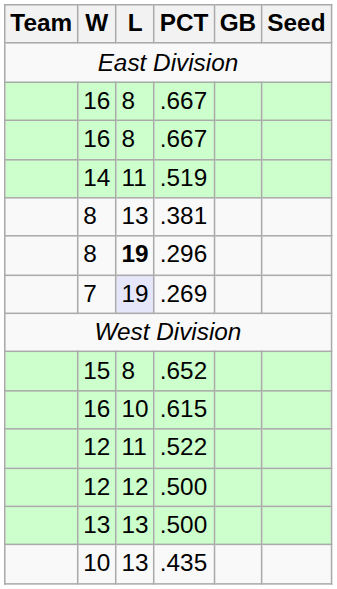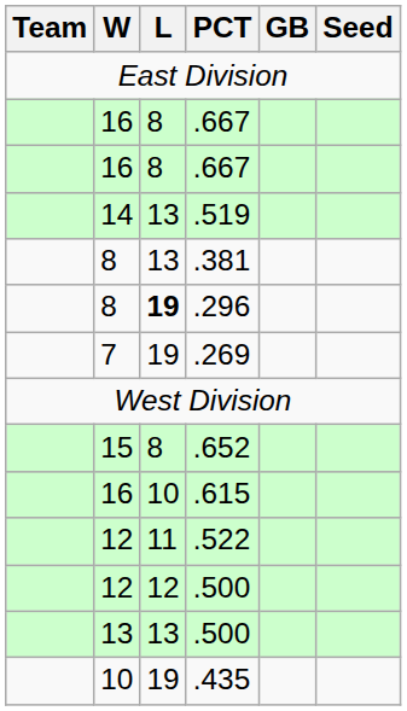 <table class=wikitable>
 <tr>
 <th>Team</th>
 <th>W</th>
 <th>L</th>
 <th>PCT</th>
 <th>GB</th>
 <th>Seed</th>
 </tr>
 <tr>
 <td colspan=6 align=center><em>East Division</em></td>
 </tr>
 <tr bgcolor=#ccffcc>
 <td></td>
 <td>16</td>
 <td>8</td>
 <td>.667</td>
 <td></td>
 <td></td>
 </tr>
 <tr bgcolor=#ccffcc>
 <td></td>
 <td>16</td>
 <td>8</td>
 <td>.667</td>
 <td></td>
 <td></td>
 </tr>
 <tr bgcolor=#ccffcc>
 <td></td>
 <td>14</td>
-<td>11</td>
+<td>13</td>
 <td>.519</td>
 <td></td>
 <td></td>
 </tr>
 <tr>
 <td></td>
 <td>8</td>
 <td>13</td>
 <td>.381</td>
 <td></td>
 <td></td>
 </tr>
 <tr>
 <td></td>
 <td>8</td>
 <td><strong>19</strong></td>
 <td>.296</td>
 <td></td>
 <td></td>
 </tr>
 <tr>
 <td></td>
 <td>7</td>
-<td style="background: lavender;">19</td>
+<td>19</td>
 <td>.269</td>
 <td></td>
 <td></td>
 </tr>
 <tr>
 <td colspan=67 align=center><em>West Division</em></td>
 </tr>
 <tr bgcolor=#ccffcc>
 <td></td>
 <td>15</td>
 <td>8</td>
 <td>.652</td>
 <td></td>
 <td></td>
 </tr>
 <tr bgcolor=#ccffcc>
 <td></td>
 <td>16</td>
 <td>10</td>
 <td>.615</td>
 <td></td>
 <td></td>
 </tr>
 <tr bgcolor=#ccffcc>
 <td></td>
 <td>12</td>
 <td>11</td>
 <td>.522</td>
 <td></td>
 <td></td>
 </tr>
 <tr bgcolor=#ccffcc>
 <td></td>
 <td>12</td>
 <td>12</td>
 <td>.500</td>
 <td></td>
 <td></td>
 </tr>
 <tr bgcolor=#ccffcc>
 <td></td>
 <td>13</td>
 <td>13</td>
 <td>.500</td>
 <td></td>
 <td></td>
 </tr>
 <tr>
 <td></td>
 <td>10</td>
-<td>13</td>
+<td>19</td>
 <td>.435</td>
 <td></td>
 <td></td>
 </tr>
 </table>
